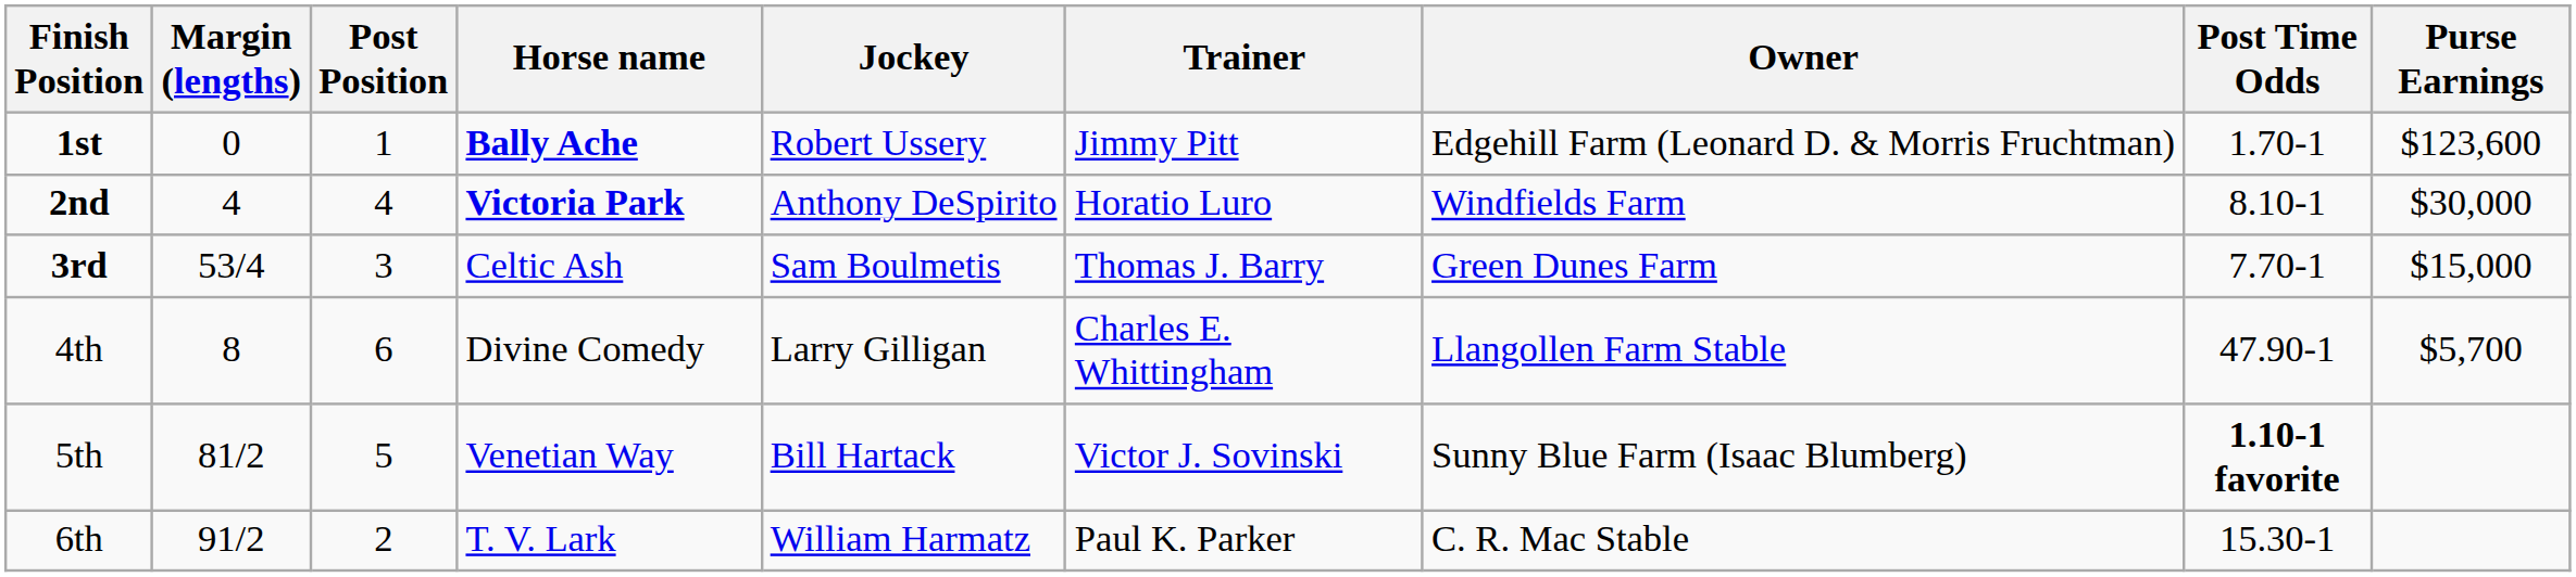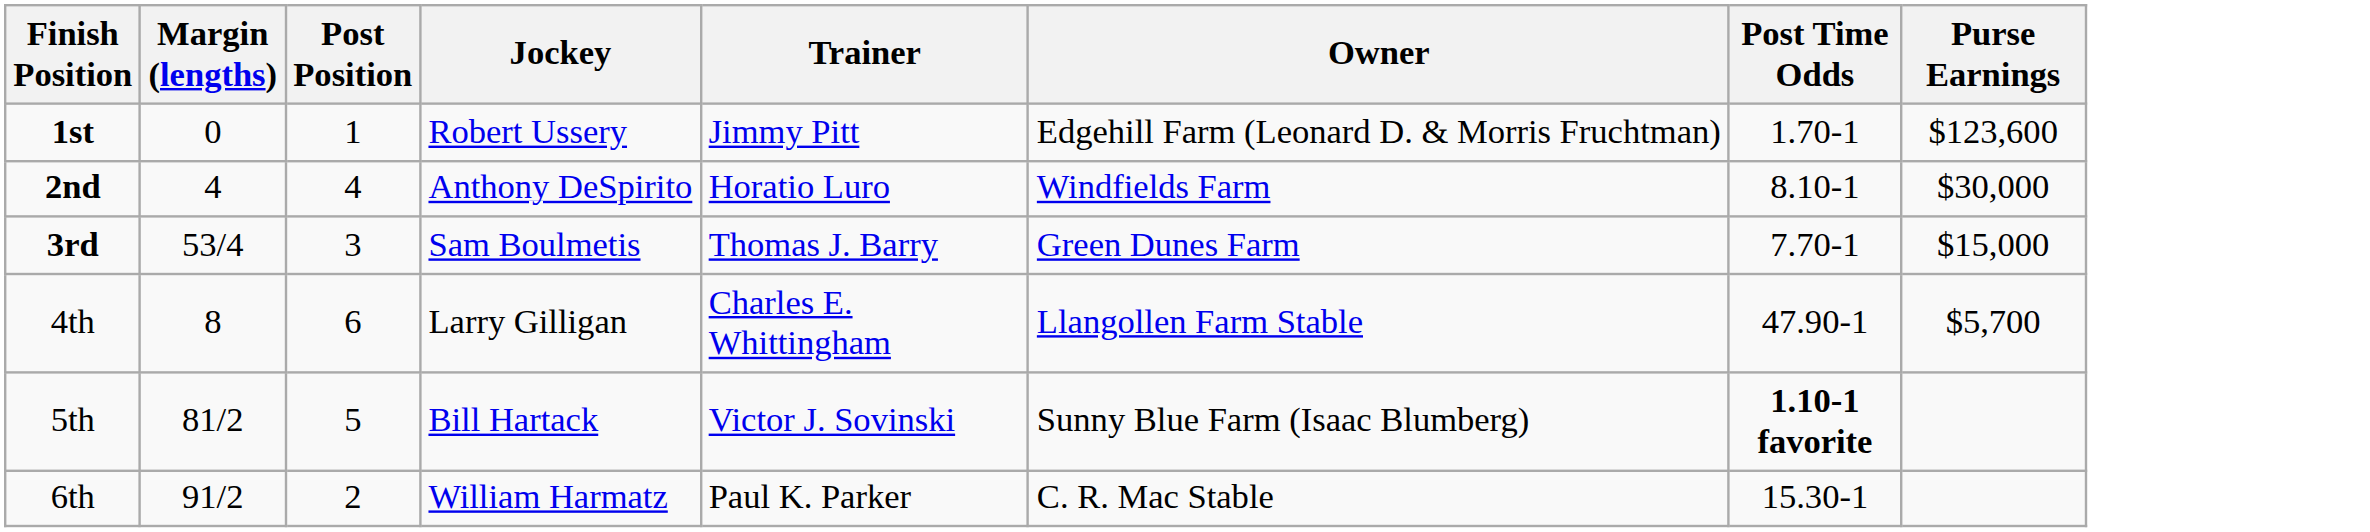 <table class="wikitable sortable" | border="2" cellpadding="1" style="border-collapse: collapse; font-size:90%">
 <tr>
 <th width="45px">Finish <br> Position</th>
 <th width="45px">Margin<br> <span>(<a href='#'>lengths</a>)</span></th>
 <th width="40px">Post <br> Position</th>
-<th width="110px">Horse name</th>
 <th width="110px">Jockey</th>
 <th width="130px">Trainer</th>
 <th width=>Owner</th>
 <th width="65px">Post Time <br> Odds</th>
 <th width="70px">Purse <br> Earnings</th>
 </tr>
 <tr>
 <td align=center><strong>1<span>st</span></strong></td>
 <td align=center>0</td>
 <td align=center>1</td>
-<td><strong><a href='#'>Bally Ache</a></strong></td>
 <td><a href='#'>Robert Ussery</a></td>
 <td><a href='#'>Jimmy Pitt</a></td>
 <td>Edgehill Farm (Leonard D. & Morris Fruchtman)</td>
 <td align=center>1.70-1</td>
 <td align=center>$123,600</td>
 </tr>
 <tr>
 <td align=center><strong>2<span>nd</span></strong></td>
 <td align=center>4</td>
 <td align=center>4</td>
-<td><strong><a href='#'>Victoria Park</a></strong></td>
 <td><a href='#'>Anthony DeSpirito</a></td>
 <td><a href='#'>Horatio Luro</a></td>
 <td><a href='#'>Windfields Farm</a></td>
 <td align=center>8.10-1</td>
 <td align=center>$30,000</td>
 </tr>
 <tr>
 <td align=center><strong>3<span>rd</span></strong></td>
 <td align=center>5<span>3/4</span></td>
 <td align=center>3</td>
-<td><a href='#'>Celtic Ash</a></td>
 <td><a href='#'>Sam Boulmetis</a></td>
 <td><a href='#'>Thomas J. Barry</a></td>
 <td><a href='#'>Green Dunes Farm</a></td>
 <td align=center>7.70-1</td>
 <td align=center>$15,000</td>
 </tr>
 <tr>
 <td align=center>4<span>th</span></td>
 <td align=center>8</td>
 <td align=center>6</td>
-<td>Divine Comedy</td>
 <td>Larry Gilligan</td>
 <td><a href='#'>Charles E. Whittingham</a></td>
 <td><a href='#'>Llangollen Farm Stable</a></td>
 <td align=center>47.90-1</td>
 <td align=center>$5,700</td>
 </tr>
 <tr>
 <td align=center>5<span>th</span></td>
 <td align=center>8<span>1/2</span></td>
 <td align=center>5</td>
-<td><a href='#'>Venetian Way</a></td>
 <td><a href='#'>Bill Hartack</a></td>
 <td><a href='#'>Victor J. Sovinski</a></td>
 <td>Sunny Blue Farm (Isaac Blumberg)</td>
 <td align=center><strong>1.10-1</strong> <br><strong><span>favorite</span></strong></td>
 <td align=center></td>
 </tr>
 <tr>
 <td align=center>6<span>th</span></td>
 <td align=center>9<span>1/2</span></td>
 <td align=center>2</td>
-<td><a href='#'>T. V. Lark</a></td>
 <td><a href='#'>William Harmatz</a></td>
 <td>Paul K. Parker</td>
 <td>C. R. Mac Stable</td>
 <td align=center>15.30-1</td>
 <td></td>
 </tr>
 </table>
